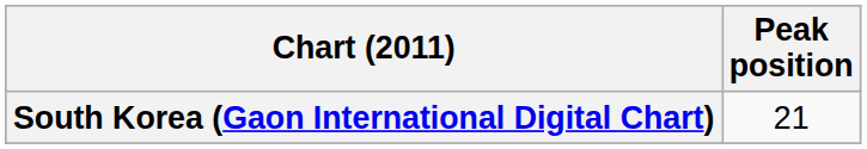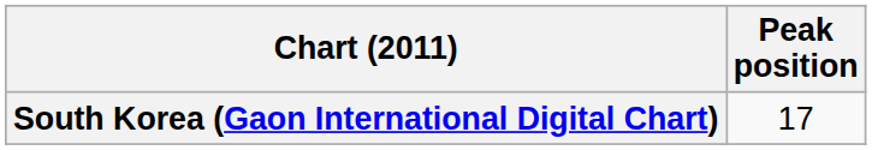 <table class="wikitable plainrowheaders">
 <tr>
 <th>Chart (2011)</th>
 <th>Peak<br>position</th>
 </tr>
 <tr>
 <th scope="row">South Korea (<a href='#'>Gaon International Digital Chart</a>)</th>
-<td style="text-align:center;">21</td>
+<td style="text-align:center;">17</td>
 </tr>
 </table>
